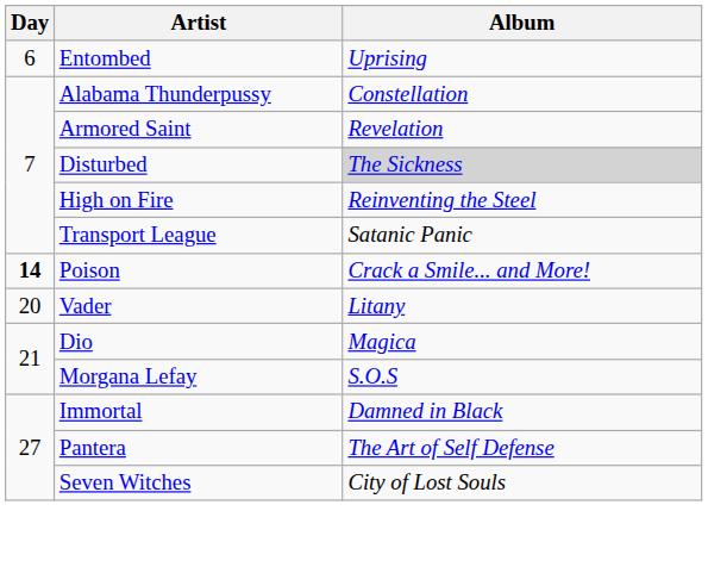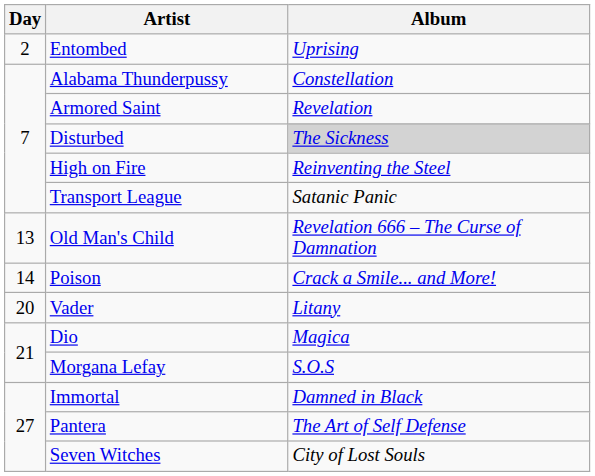 <table class="wikitable" border="1">
 <tr>
 <th>Day</th>
 <th width="200">Artist</th>
 <th width="250">Album</th>
 </tr>
 <tr>
-<td align="center">6</td>
+<td align="center">2</td>
 <td><a href='#'>Entombed</a></td>
 <td><em><a href='#'>Uprising</a></em></td>
 </tr>
 <tr>
 <td align="center" rowspan="5">7</td>
 <td><a href='#'>Alabama Thunderpussy</a></td>
 <td><em><a href='#'>Constellation</a></em></td>
 </tr>
 <tr>
 <td><a href='#'>Armored Saint</a></td>
 <td><em><a href='#'>Revelation</a></em></td>
 </tr>
 <tr>
 <td><a href='#'>Disturbed</a></td>
 <td style="background: lightgrey;"><em><a href='#'>The Sickness</a></em></td>
 </tr>
 <tr>
 <td><a href='#'>High on Fire</a></td>
 <td><em><a href='#'>Reinventing the Steel</a></em></td>
 </tr>
 <tr>
 <td><a href='#'>Transport League</a></td>
 <td><em>Satanic Panic</em></td>
 </tr>
 <tr>
-<td align="center"><strong>14</strong></td>
+<td align="center">13</td>
+<td><a href='#'>Old Man's Child</a></td>
+<td><em><a href='#'>Revelation 666 – The Curse of Damnation</a></em></td>
+</tr>
+<tr>
+<td align="center">14</td>
 <td><a href='#'>Poison</a></td>
 <td><em><a href='#'>Crack a Smile... and More!</a></em></td>
 </tr>
 <tr>
 <td align="center">20</td>
 <td><a href='#'>Vader</a></td>
 <td><em><a href='#'>Litany</a></em></td>
 </tr>
 <tr>
 <td align="center" rowspan="2">21</td>
 <td><a href='#'>Dio</a></td>
 <td><em><a href='#'>Magica</a></em></td>
 </tr>
 <tr>
 <td><a href='#'>Morgana Lefay</a></td>
 <td><em><a href='#'>S.O.S</a></em></td>
 </tr>
 <tr>
 <td align="center" rowspan="3">27</td>
 <td><a href='#'>Immortal</a></td>
 <td><em><a href='#'>Damned in Black</a></em></td>
 </tr>
 <tr>
 <td><a href='#'>Pantera</a></td>
 <td><em><a href='#'>The Art of Self Defense</a></em></td>
 </tr>
 <tr>
 <td><a href='#'>Seven Witches</a></td>
 <td><em>City of Lost Souls</em></td>
 </tr>
 </table>
